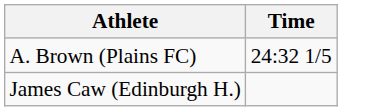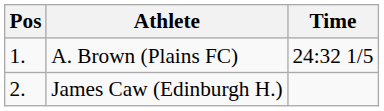 <table class="wikitable">
 <tr>
+<th>Pos</th>
 <th>Athlete</th>
 <th>Time</th>
 </tr>
 <tr>
+<td>1.</td>
 <td>A. Brown (Plains FC)</td>
 <td>24:32 1/5</td>
 </tr>
 <tr>
+<td>2.</td>
 <td>James Caw (Edinburgh H.)</td>
 <td></td>
 </tr>
 </table>
